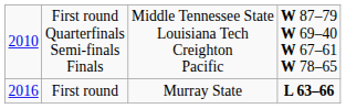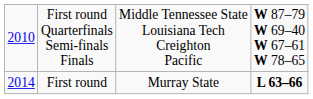 <table class="wikitable">
 <tr align="center">
 <td><a href='#'>2010</a></td>
 <td>First round<br>Quarterfinals<br>Semi-finals<br>Finals</td>
 <td>Middle Tennessee State<br>Louisiana Tech<br>Creighton<br>Pacific</td>
 <td><strong>W</strong> 87–79<br><strong>W</strong> 69–40<br><strong>W</strong> 67–61<br><strong>W</strong> 78–65</td>
 </tr>
 <tr align="center">
-<td><a href='#'>2016</a></td>
+<td><a href='#'>2014</a></td>
 <td>First round</td>
 <td>Murray State</td>
 <td><strong>L 63–66</strong></td>
 </tr>
 </table>
